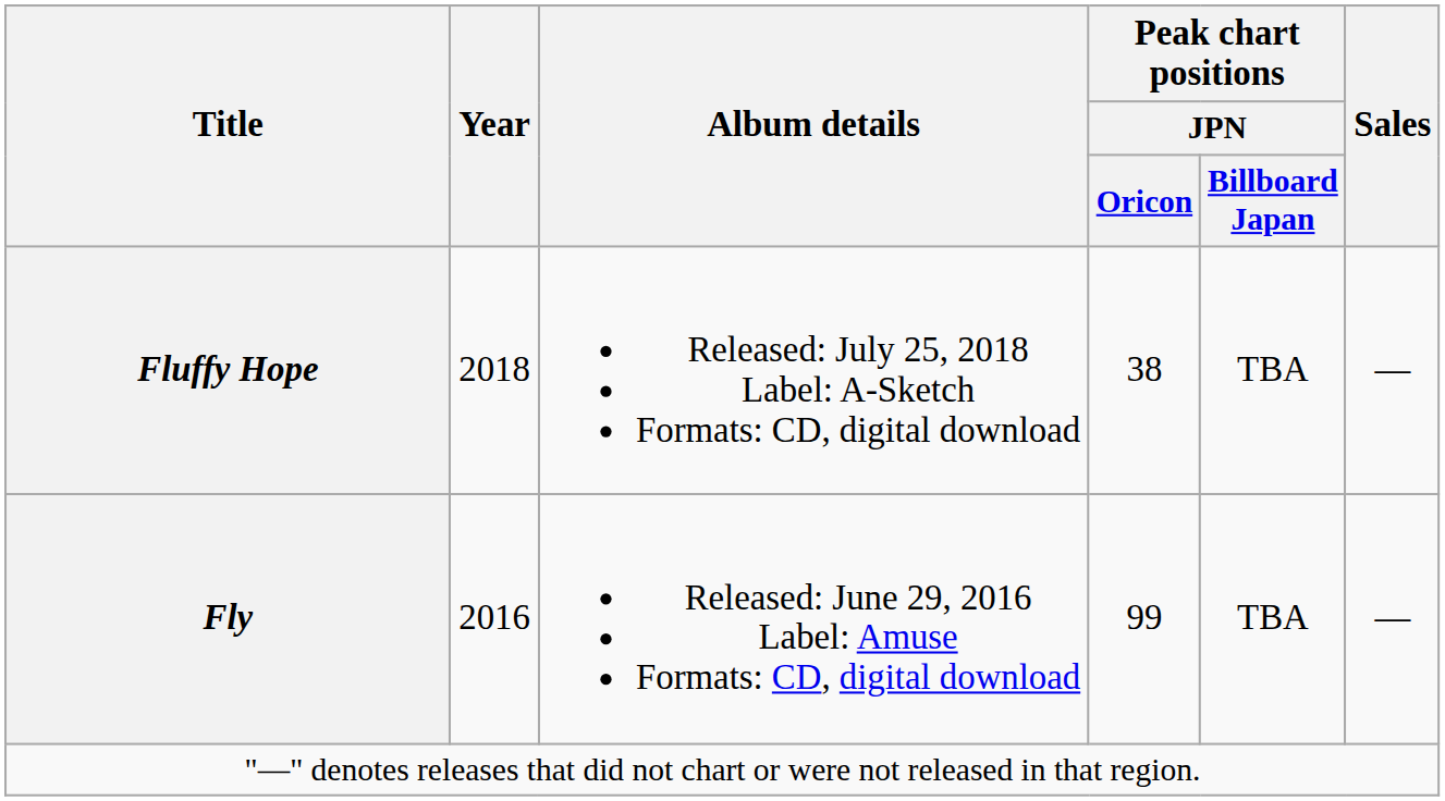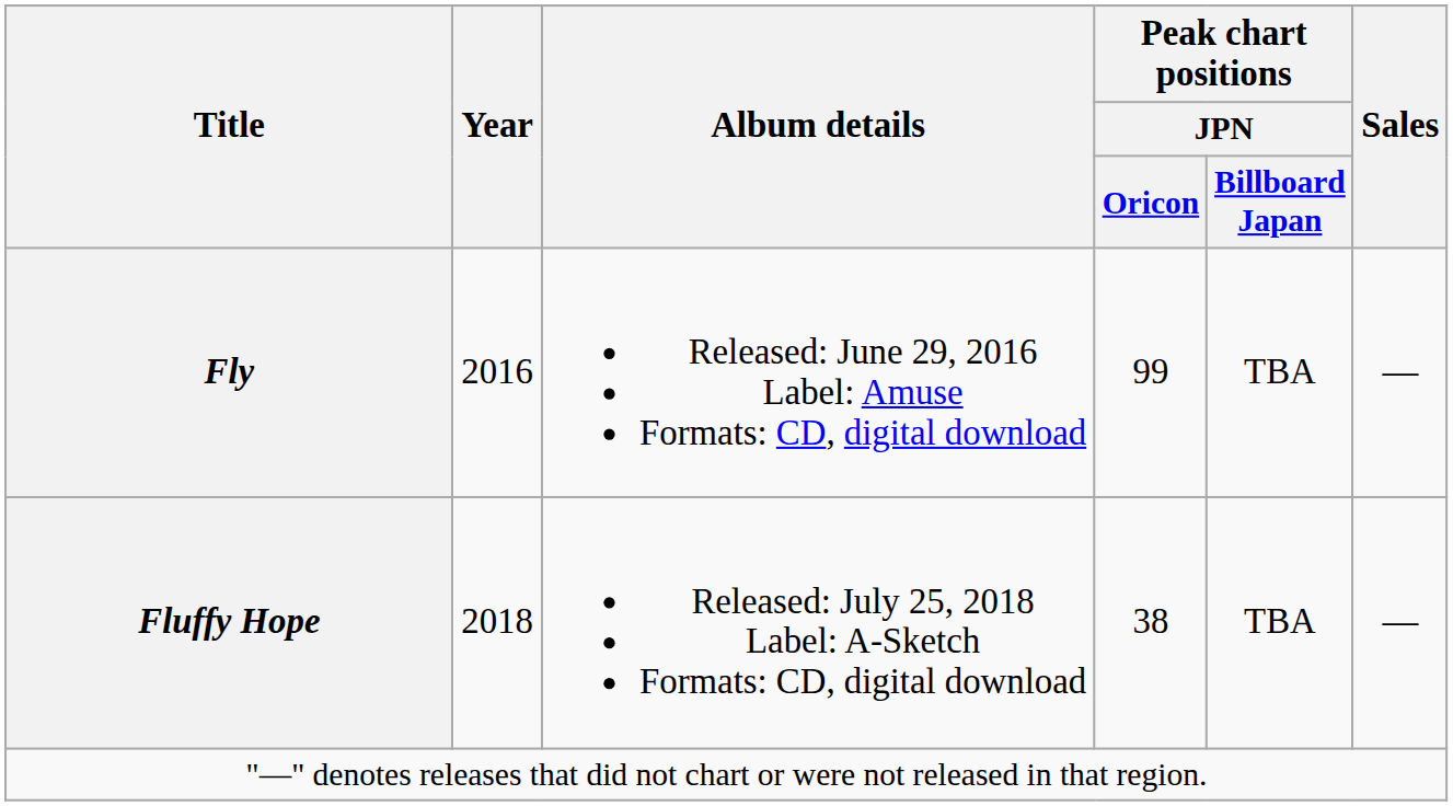 <table class="wikitable plainrowheaders" style="text-align:center;">
 <tr>
 <th scope="col" rowspan="3" style="width:12em;">Title</th>
 <th scope="col" rowspan="3">Year</th>
 <th scope="col" rowspan="3">Album details</th>
 <th scope="col" colspan="2">Peak chart positions</th>
 <th scope="col" rowspan="3">Sales</th>
 </tr>
 <tr>
 <th scope="col" style="width:3em;font-size:90%;" colspan="2">JPN</th>
 </tr>
 <tr>
 <th scope="col" style="width:3em;font-size:90%;"><a href='#'>Oricon</a></th>
 <th scope="col" style="width:3em;font-size:90%;"><a href='#'>Billboard Japan</a></th>
 </tr>
 <tr>
+<th scope="row"><em>Fly</em></th>
+<td>2016</td>
+<td><br><ul><li>Released: June 29, 2016</li><li>Label: <a href='#'>Amuse</a></li><li>Formats: <a href='#'>CD</a>, <a href='#'>digital download</a></li></ul></td>
+<td>99</td>
+<td>TBA</td>
+<td>—</td>
+</tr>
+<tr>
 <th scope="row"><em>Fluffy Hope</em></th>
 <td>2018</td>
 <td><br><ul><li>Released: July 25, 2018</li><li>Label: A-Sketch</li><li>Formats: CD, digital download</li></ul></td>
 <td>38</td>
 <td>TBA</td>
 <td>—</td>
 </tr>
 <tr>
-<th scope="row"><em>Fly</em></th>
-<td>2016</td>
-<td><br><ul><li>Released: June 29, 2016</li><li>Label: <a href='#'>Amuse</a></li><li>Formats: <a href='#'>CD</a>, <a href='#'>digital download</a></li></ul></td>
-<td>99</td>
-<td>TBA</td>
-<td>—</td>
-</tr>
-<tr>
 <td colspan="6" style="font-size:90%;">"—" denotes releases that did not chart or were not released in that region.</td>
 </tr>
 </table>
